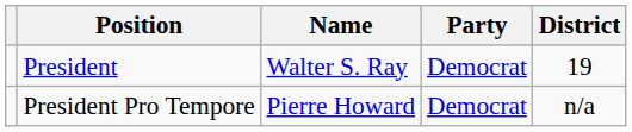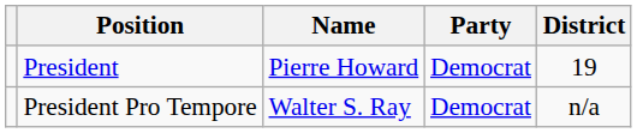 <table class="wikitable">
 <tr>
 <th></th>
 <th>Position</th>
 <th>Name</th>
 <th>Party</th>
 <th>District</th>
 </tr>
 <tr>
 <td></td>
 <td><a href='#'>President</a></td>
-<td><a href='#'>Walter S. Ray</a></td>
+<td><a href='#'>Pierre Howard</a></td>
 <td><a href='#'>Democrat</a></td>
 <td align=center>19</td>
 </tr>
 <tr>
 <td></td>
 <td>President Pro Tempore</td>
-<td><a href='#'>Pierre Howard</a></td>
+<td><a href='#'>Walter S. Ray</a></td>
 <td><a href='#'>Democrat</a></td>
 <td align=center>n/a</td>
 </tr>
 </table>
